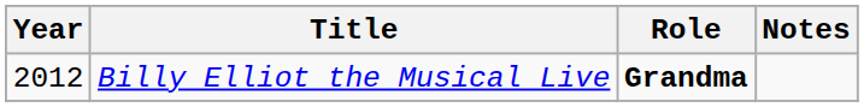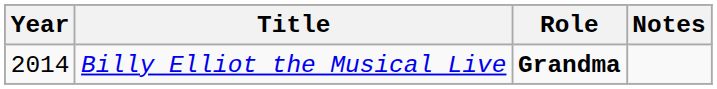 <table class="wikitable">
 <tr>
 <th>Year</th>
 <th>Title</th>
 <th>Role</th>
 <th>Notes</th>
 </tr>
 <tr>
-<td>2012</td>
+<td>2014</td>
 <td><em><a href='#'>Billy Elliot the Musical Live</a></em></td>
 <td><strong>Grandma</strong></td>
 <td></td>
 </tr>
 </table>
